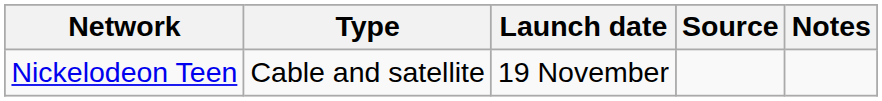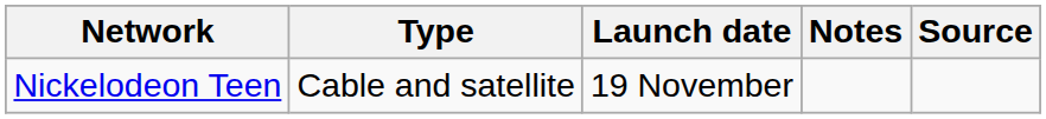 <table class="wikitable sortable">
 <tr>
 <th>Network</th>
 <th>Type</th>
 <th>Launch date</th>
+<th>Notes</th>
 <th>Source</th>
-<th>Notes</th>
 </tr>
 <tr>
 <td><a href='#'>Nickelodeon Teen</a></td>
 <td>Cable and satellite</td>
 <td>19 November</td>
 <td></td>
 <td></td>
 </tr>
 </table>
